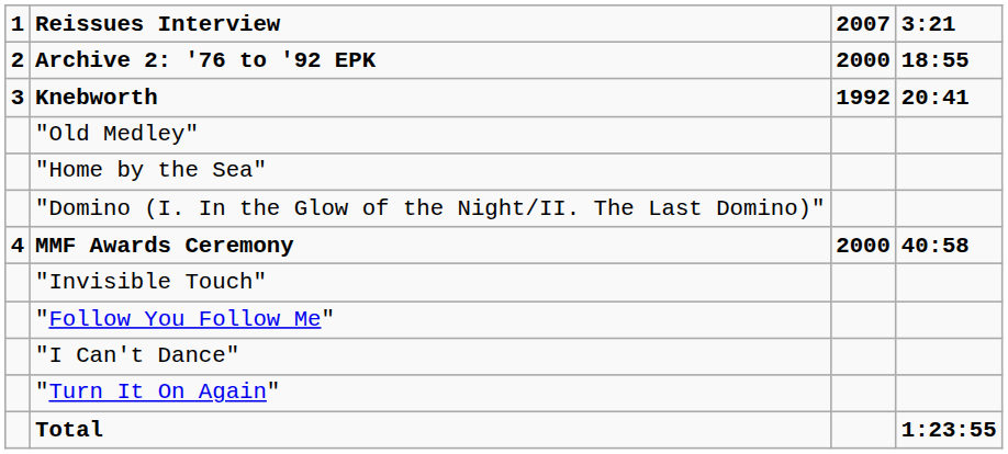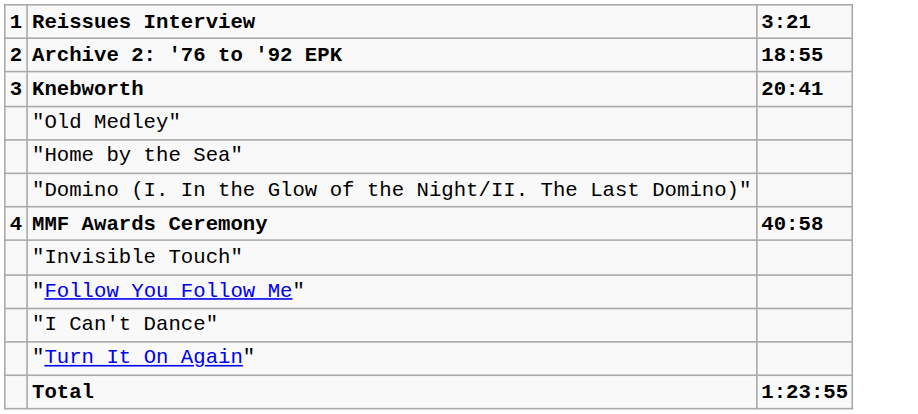 <table class="wikitable">
 <tr>
 <td><strong>1</strong></td>
 <td><strong>Reissues Interview</strong></td>
-<td><strong>2007</strong></td>
 <td><strong>3:21</strong></td>
 </tr>
 <tr>
 <td><strong>2</strong></td>
 <td><strong>Archive 2: '76 to '92 EPK</strong></td>
-<td><strong>2000</strong></td>
 <td><strong>18:55</strong></td>
 </tr>
 <tr>
 <td><strong>3</strong></td>
 <td><strong>Knebworth</strong></td>
-<td><strong>1992</strong></td>
 <td><strong>20:41</strong></td>
 </tr>
 <tr>
 <td></td>
 <td>"Old Medley"</td>
 <td></td>
-<td></td>
 </tr>
 <tr>
 <td></td>
 <td>"Home by the Sea"</td>
-<td></td>
 <td></td>
 </tr>
 <tr>
 <td></td>
 <td>"Domino (I. In the Glow of the Night/II. The Last Domino)"</td>
 <td></td>
-<td></td>
 </tr>
 <tr>
 <td><strong>4</strong></td>
 <td><strong>MMF Awards Ceremony</strong></td>
-<td><strong>2000</strong></td>
 <td><strong>40:58</strong></td>
 </tr>
 <tr>
 <td></td>
 <td>"Invisible Touch"</td>
 <td></td>
-<td></td>
 </tr>
 <tr>
 <td></td>
 <td>"<a href='#'>Follow You Follow Me</a>"</td>
-<td></td>
 <td></td>
 </tr>
 <tr>
 <td></td>
 <td>"I Can't Dance"</td>
 <td></td>
-<td></td>
 </tr>
 <tr>
 <td></td>
 <td>"<a href='#'>Turn It On Again</a>"</td>
 <td></td>
-<td></td>
 </tr>
 <tr>
 <td></td>
 <td><strong>Total</strong></td>
-<td></td>
 <td><strong>1:23:55</strong></td>
 </tr>
 </table>
